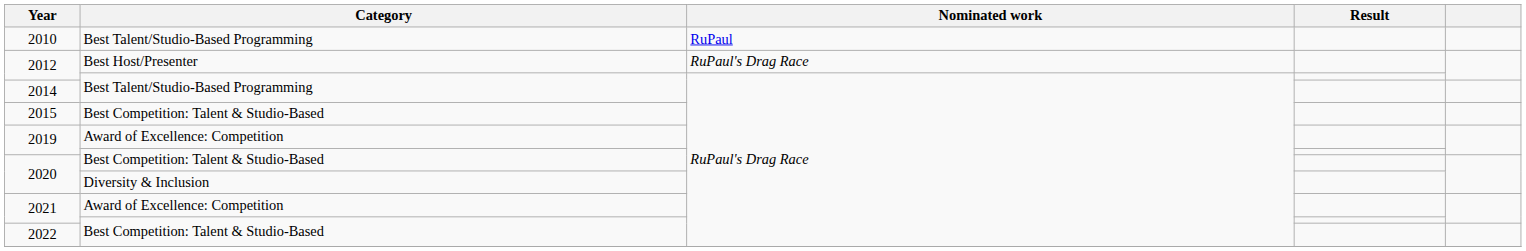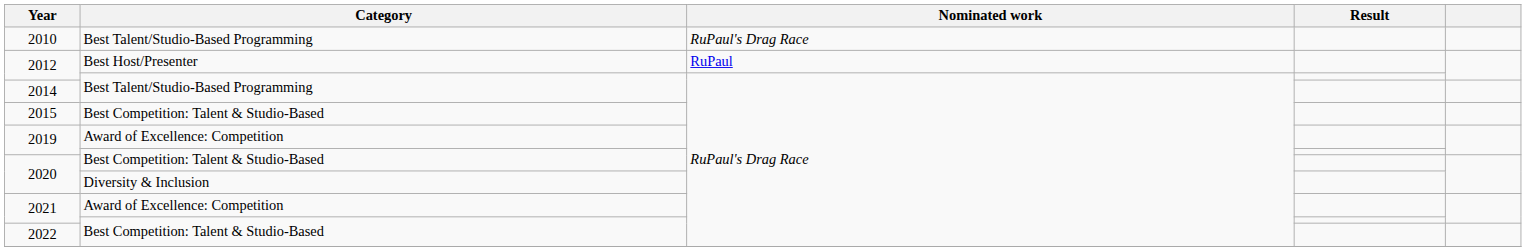 <table class="wikitable" style="width:85%;">
 <tr>
 <th width=5%>Year</th>
 <th style="width:40%;">Category</th>
 <th style="width:40%;">Nominated work</th>
 <th style="width:10%;">Result</th>
 <th width=5%></th>
 </tr>
 <tr>
 <td style="text-align: center;">2010</td>
 <td>Best Talent/Studio-Based Programming</td>
-<td><a href='#'>RuPaul</a></td>
+<td><em>RuPaul's Drag Race</em></td>
 <td></td>
 <td style="text-align: center;"></td>
 </tr>
 <tr>
 <td rowspan="2" style="text-align: center;">2012</td>
 <td>Best Host/Presenter</td>
-<td><em>RuPaul's Drag Race</em></td>
+<td><a href='#'>RuPaul</a></td>
 <td></td>
 <td rowspan="2" style="text-align: center;"></td>
 </tr>
 <tr>
 <td rowspan="2">Best Talent/Studio-Based Programming</td>
 <td rowspan="10"><em>RuPaul's Drag Race</em></td>
 <td></td>
 </tr>
 <tr>
 <td style="text-align: center;">2014</td>
 <td></td>
 <td style="text-align: center;"></td>
 </tr>
 <tr>
 <td style="text-align: center;">2015</td>
 <td>Best Competition: Talent & Studio-Based</td>
 <td></td>
 <td style="text-align: center;"></td>
 </tr>
 <tr>
 <td rowspan="2" style="text-align: center;">2019</td>
 <td>Award of Excellence: Competition</td>
 <td></td>
 <td rowspan="2" style="text-align: center;"></td>
 </tr>
 <tr>
 <td rowspan="2">Best Competition: Talent & Studio-Based</td>
 <td></td>
 </tr>
 <tr>
 <td rowspan="2" style="text-align: center;">2020</td>
 <td></td>
 <td rowspan="2" style="text-align: center;"></td>
 </tr>
 <tr>
 <td>Diversity & Inclusion</td>
 <td></td>
 </tr>
 <tr>
 <td rowspan="2" style="text-align: center;">2021</td>
 <td>Award of Excellence: Competition</td>
 <td></td>
 <td rowspan="2" style="text-align: center;"></td>
 </tr>
 <tr>
 <td rowspan="2">Best Competition: Talent & Studio-Based</td>
 <td></td>
 </tr>
 <tr>
 <td style="text-align: center;">2022</td>
 <td></td>
 <td style="text-align: center;"></td>
 </tr>
 <tr>
 </tr>
 </table>
